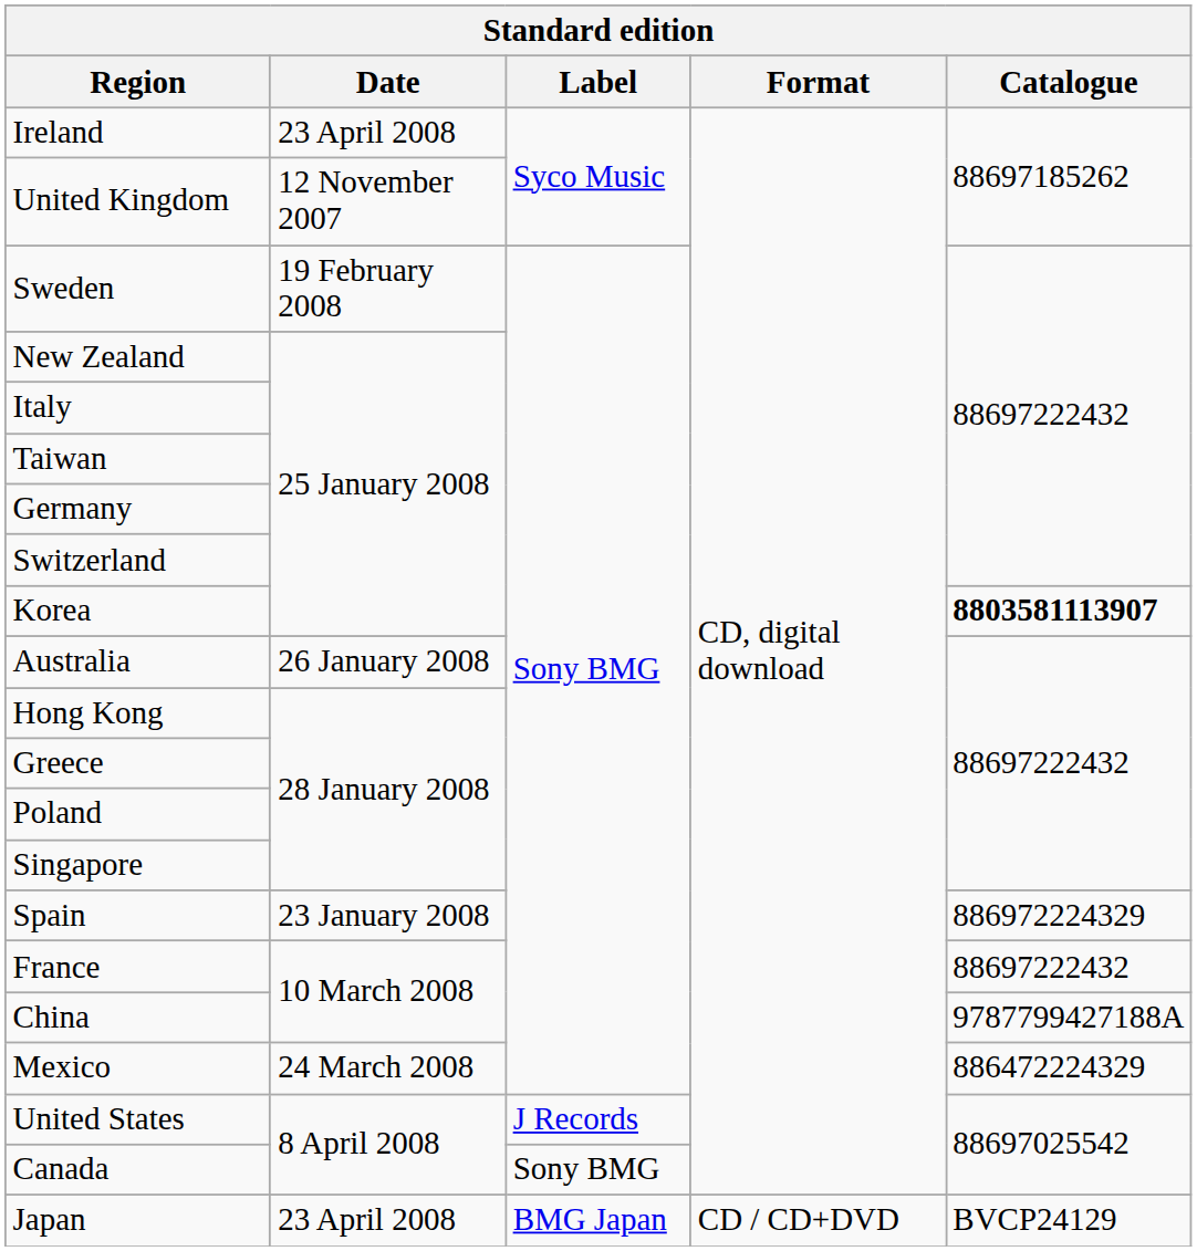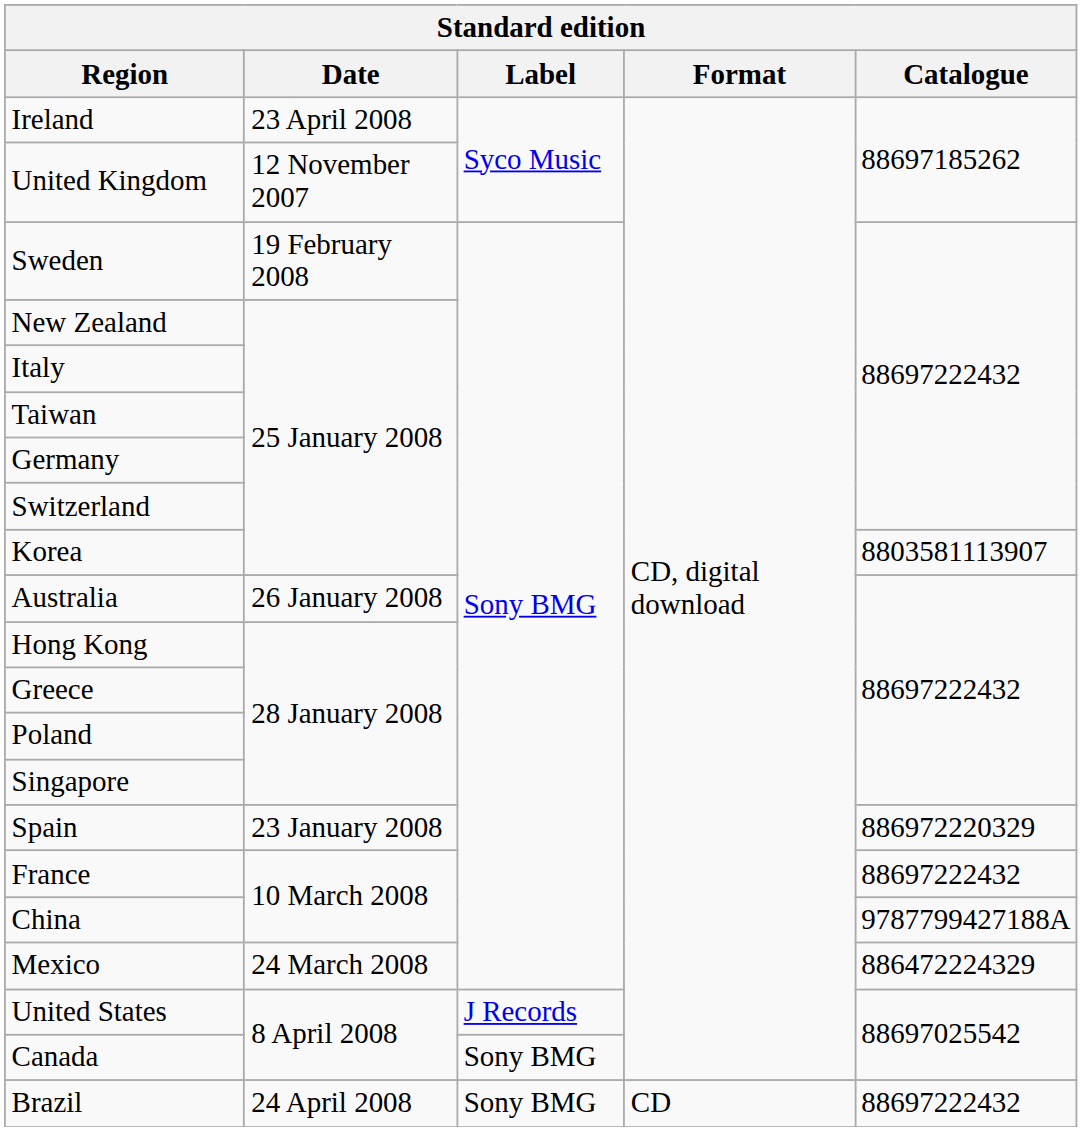 <table class="wikitable">
 <tr>
 <th colspan="5">Standard edition</th>
 </tr>
 <tr>
 <th width=125>Region</th>
 <th width=110>Date</th>
 <th width=85>Label</th>
 <th width=120>Format</th>
 <th width=100>Catalogue</th>
 </tr>
 <tr>
 <td>Ireland</td>
 <td>23 April 2008</td>
 <td rowspan=2><a href='#'>Syco Music</a></td>
 <td rowspan=20>CD, digital download</td>
 <td rowspan=2>88697185262</td>
 </tr>
 <tr>
 <td>United Kingdom</td>
 <td>12 November 2007</td>
 </tr>
 <tr>
 <td>Sweden</td>
 <td>19 February 2008</td>
 <td rowspan=16><a href='#'>Sony BMG</a></td>
 <td rowspan=6>88697222432</td>
 </tr>
 <tr>
 <td>New Zealand</td>
 <td rowspan=6>25 January 2008</td>
 </tr>
 <tr>
 <td>Italy</td>
 </tr>
 <tr>
 <td>Taiwan</td>
 </tr>
 <tr>
 <td>Germany</td>
 </tr>
 <tr>
 <td>Switzerland</td>
 </tr>
 <tr>
 <td>Korea</td>
-<td><strong>8803581113907</strong></td>
+<td>8803581113907</td>
 </tr>
 <tr>
 <td>Australia</td>
 <td>26 January 2008</td>
 <td rowspan=5>88697222432</td>
 </tr>
 <tr>
 <td>Hong Kong</td>
 <td rowspan=4>28 January 2008</td>
 </tr>
 <tr>
 <td>Greece</td>
 </tr>
 <tr>
 <td>Poland</td>
 </tr>
 <tr>
 <td>Singapore</td>
 </tr>
 <tr>
 <td>Spain</td>
 <td>23 January 2008</td>
-<td>886972224329</td>
+<td>886972220329</td>
 </tr>
 <tr>
 <td>France</td>
 <td rowspan=2>10 March 2008</td>
 <td>88697222432</td>
 </tr>
 <tr>
 <td>China</td>
 <td>9787799427188A</td>
 </tr>
 <tr>
 <td>Mexico</td>
 <td>24 March 2008</td>
 <td>886472224329</td>
 </tr>
 <tr>
 <td>United States</td>
 <td rowspan=2>8 April 2008</td>
 <td><a href='#'>J Records</a></td>
 <td rowspan=2>88697025542</td>
 </tr>
 <tr>
 <td>Canada</td>
 <td>Sony BMG</td>
 </tr>
 <tr>
-<td>Japan</td>
-<td>23 April 2008</td>
-<td><a href='#'>BMG Japan</a></td>
-<td>CD / CD+DVD</td>
-<td>BVCP24129</td>
+<td>Brazil</td>
+<td>24 April 2008</td>
+<td>Sony BMG</td>
+<td>CD</td>
+<td>88697222432</td>
 </tr>
 </table>
